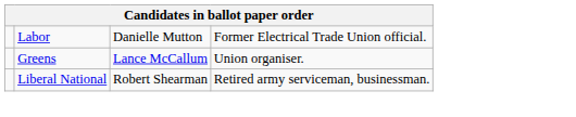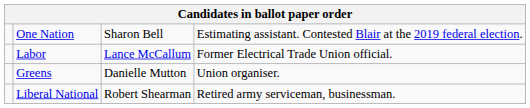 <table class="wikitable">
 <tr>
 <th colspan=4>Candidates in ballot paper order</th>
 </tr>
 <tr>
 <td> </td>
+<td><a href='#'>One Nation</a></td>
+<td>Sharon Bell</td>
+<td>Estimating assistant. Contested <a href='#'>Blair</a> at the <a href='#'>2019 federal election</a>.</td>
+</tr>
+<tr>
+<td> </td>
 <td><a href='#'>Labor</a></td>
-<td>Danielle Mutton</td>
+<td><a href='#'>Lance McCallum</a></td>
 <td>Former Electrical Trade Union official.</td>
 </tr>
 <tr>
 <td> </td>
 <td><a href='#'>Greens</a></td>
-<td><a href='#'>Lance McCallum</a></td>
+<td>Danielle Mutton</td>
 <td>Union organiser.</td>
 </tr>
 <tr>
 <td> </td>
 <td><a href='#'>Liberal National</a></td>
 <td>Robert Shearman</td>
 <td>Retired army serviceman, businessman.</td>
 </tr>
 </table>
